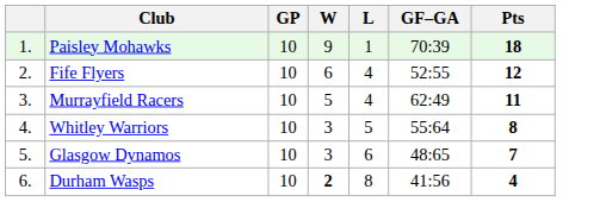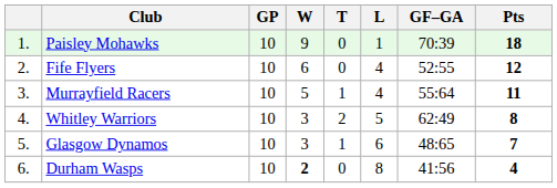 <table class="wikitable">
 <tr>
 <th width="30"></th>
 <th width="200">Club</th>
 <th width="30">GP</th>
 <th width="30">W</th>
+<th width="30">T</th>
 <th width="30">L</th>
 <th width="70">GF–GA</th>
 <th width="70">Pts</th>
 </tr>
 <tr bgcolor="#e6fae6" align="center">
 <td>1.</td>
 <td align="left"><a href='#'>Paisley Mohawks</a></td>
 <td>10</td>
 <td>9</td>
+<td>0</td>
 <td>1</td>
 <td>70:39</td>
 <td><strong>18</strong></td>
 </tr>
 <tr bgcolor="#FFFFFF" align="center">
 <td>2.</td>
 <td align="left"><a href='#'>Fife Flyers</a></td>
 <td>10</td>
 <td>6</td>
+<td>0</td>
 <td>4</td>
 <td>52:55</td>
 <td><strong>12</strong></td>
 </tr>
 <tr bgcolor="#FFFFFF" align="center">
 <td>3.</td>
 <td align="left"><a href='#'>Murrayfield Racers</a></td>
 <td>10</td>
 <td>5</td>
+<td>1</td>
 <td>4</td>
-<td>62:49</td>
+<td>55:64</td>
 <td><strong>11</strong></td>
 </tr>
 <tr bgcolor="#FFFFFF" align="center">
 <td>4.</td>
 <td align="left"><a href='#'>Whitley Warriors</a></td>
 <td>10</td>
 <td>3</td>
+<td>2</td>
 <td>5</td>
-<td>55:64</td>
+<td>62:49</td>
 <td><strong>8</strong></td>
 </tr>
 <tr bgcolor="#FFFFFF" align="center">
 <td>5.</td>
 <td align="left"><a href='#'>Glasgow Dynamos</a></td>
 <td>10</td>
 <td>3</td>
+<td>1</td>
 <td>6</td>
 <td>48:65</td>
 <td><strong>7</strong></td>
 </tr>
 <tr bgcolor="#FFFFFF" align="center">
 <td>6.</td>
 <td align="left"><a href='#'>Durham Wasps</a></td>
 <td>10</td>
 <td><strong>2</strong></td>
+<td>0</td>
 <td>8</td>
 <td>41:56</td>
 <td><strong>4</strong></td>
 </tr>
 </table>
